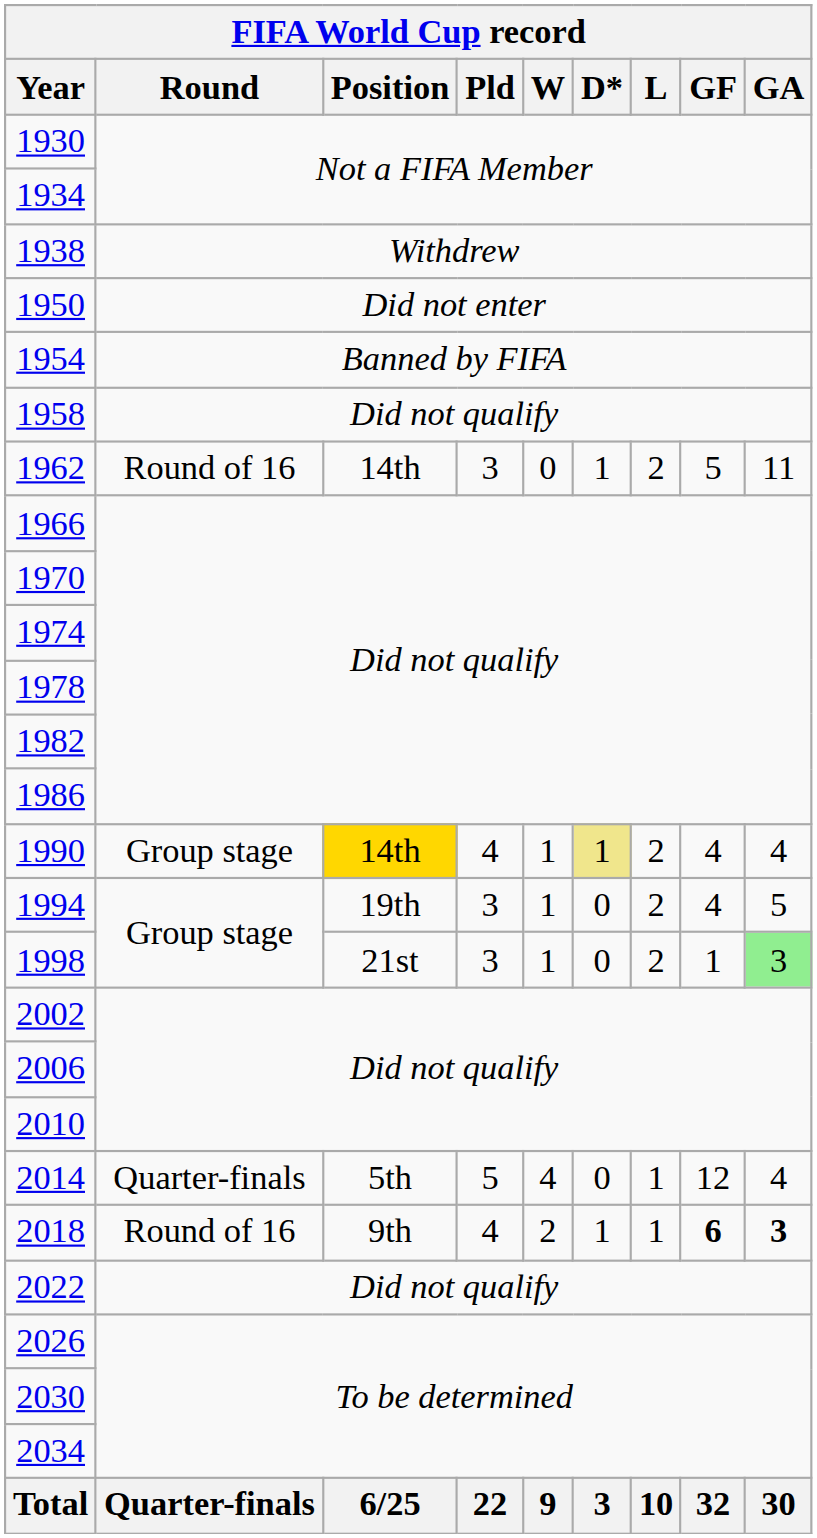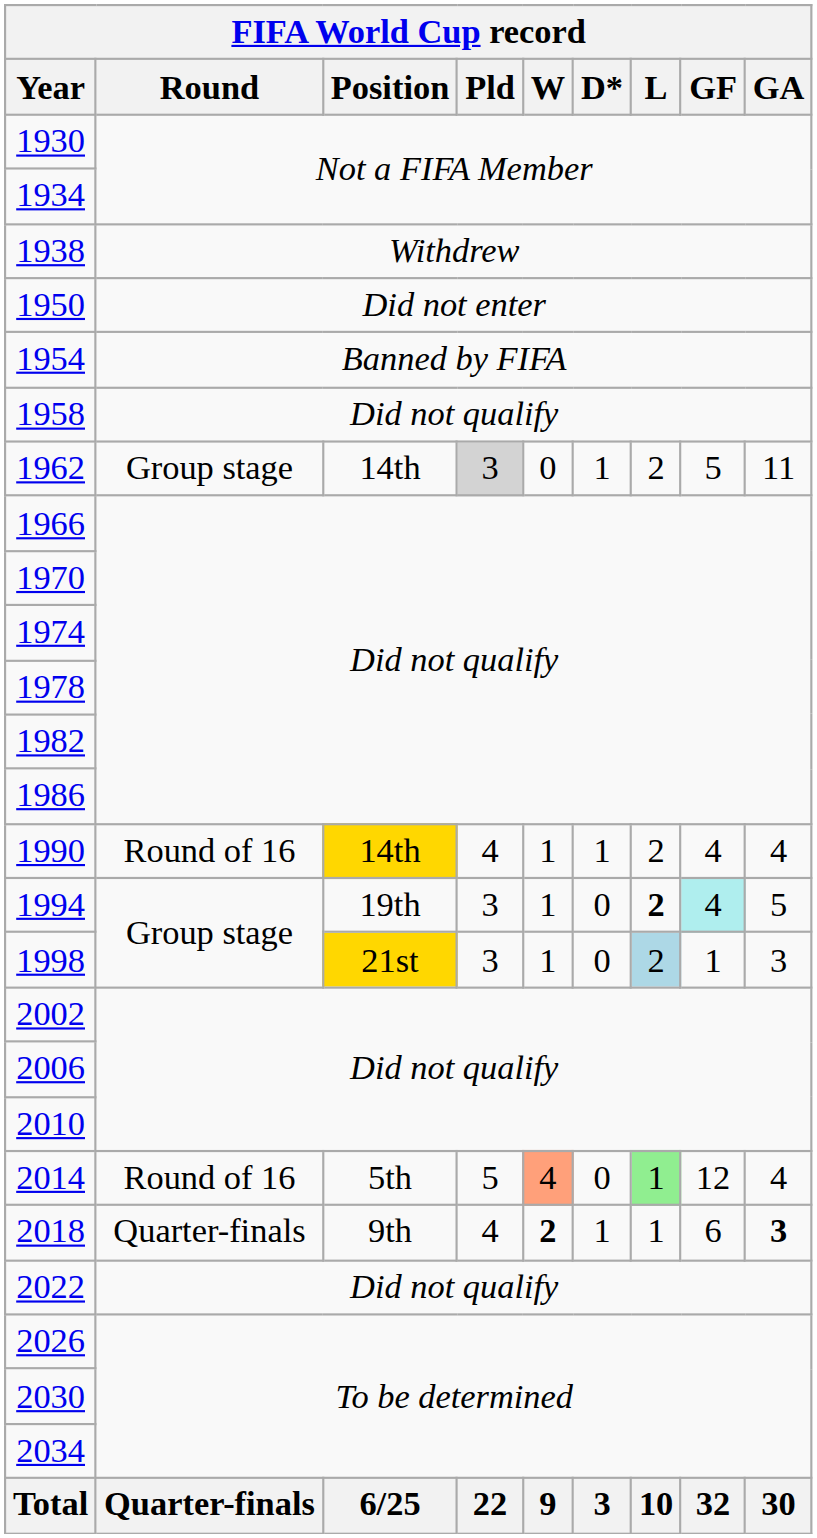 <table class="wikitable" style="text-align:center;">
 <tr>
 <th colspan=9><a href='#'>FIFA World Cup</a> record</th>
 </tr>
 <tr>
 <th>Year</th>
 <th>Round</th>
 <th>Position</th>
 <th>Pld</th>
 <th>W</th>
 <th>D*</th>
 <th>L</th>
 <th>GF</th>
 <th>GA</th>
 </tr>
 <tr>
 <td> <a href='#'>1930</a></td>
 <td colspan=8 rowspan=2><em> Not a FIFA Member</em></td>
 </tr>
 <tr>
 <td> <a href='#'>1934</a></td>
 </tr>
 <tr>
 <td> <a href='#'>1938</a></td>
 <td colspan=8><em>Withdrew</em></td>
 </tr>
 <tr>
 <td> <a href='#'>1950</a></td>
 <td colspan=8><em>Did not enter</em></td>
 </tr>
 <tr>
 <td> <a href='#'>1954</a></td>
 <td colspan=8><em>Banned by FIFA</em></td>
 </tr>
 <tr>
 <td> <a href='#'>1958</a></td>
 <td colspan=8><em>Did not qualify</em></td>
 </tr>
 <tr>
 <td> <a href='#'>1962</a></td>
-<td>Round of 16</td>
+<td>Group stage</td>
 <td>14th</td>
-<td>3</td>
+<td style="background: lightgrey;">3</td>
 <td>0</td>
 <td>1</td>
 <td>2</td>
 <td>5</td>
 <td>11</td>
 </tr>
 <tr>
 <td> <a href='#'>1966</a></td>
 <td colspan=8 rowspan=6><em>Did not qualify</em></td>
 </tr>
 <tr>
 <td> <a href='#'>1970</a></td>
 </tr>
 <tr>
 <td> <a href='#'>1974</a></td>
 </tr>
 <tr>
 <td> <a href='#'>1978</a></td>
 </tr>
 <tr>
 <td> <a href='#'>1982</a></td>
 </tr>
 <tr>
 <td> <a href='#'>1986</a></td>
 </tr>
 <tr>
 <td> <a href='#'>1990</a></td>
-<td>Group stage</td>
+<td>Round of 16</td>
 <td style="background: gold;">14th</td>
 <td>4</td>
 <td>1</td>
-<td style="background: khaki;">1</td>
+<td>1</td>
 <td>2</td>
 <td>4</td>
 <td>4</td>
 </tr>
 <tr>
 <td> <a href='#'>1994</a></td>
 <td rowspan=2>Group stage</td>
 <td>19th</td>
 <td>3</td>
 <td>1</td>
 <td>0</td>
-<td>2</td>
-<td>4</td>
+<td><strong>2</strong></td>
+<td style="background: paleturquoise;">4</td>
 <td>5</td>
 </tr>
 <tr>
 <td> <a href='#'>1998</a></td>
-<td>21st</td>
+<td style="background: gold;">21st</td>
 <td>3</td>
 <td>1</td>
 <td>0</td>
-<td>2</td>
+<td style="background: lightblue;">2</td>
 <td>1</td>
-<td style="background: lightgreen;">3</td>
+<td>3</td>
 </tr>
 <tr>
 <td>  <a href='#'>2002</a></td>
 <td colspan=9 rowspan=3><em>Did not qualify</em></td>
 </tr>
 <tr>
 <td> <a href='#'>2006</a></td>
 </tr>
 <tr>
 <td> <a href='#'>2010</a></td>
 </tr>
 <tr>
 <td> <a href='#'>2014</a></td>
-<td>Quarter-finals</td>
+<td>Round of 16</td>
 <td>5th</td>
 <td>5</td>
-<td>4</td>
+<td style="background: lightsalmon;">4</td>
 <td>0</td>
-<td>1</td>
+<td style="background: lightgreen;">1</td>
 <td>12</td>
 <td>4</td>
 </tr>
 <tr>
 <td> <a href='#'>2018</a></td>
-<td>Round of 16</td>
+<td>Quarter-finals</td>
 <td>9th</td>
 <td>4</td>
-<td>2</td>
+<td><strong>2</strong></td>
 <td>1</td>
 <td>1</td>
-<td><strong>6</strong></td>
+<td>6</td>
 <td><strong>3</strong></td>
 </tr>
 <tr>
 <td> <a href='#'>2022</a></td>
 <td colspan=8><em>Did not qualify</em></td>
 </tr>
 <tr>
 <td>   <a href='#'>2026</a></td>
 <td colspan=8 rowspan=3><em>To be determined</em></td>
 </tr>
 <tr>
 <td>   <a href='#'>2030</a></td>
 </tr>
 <tr>
 <td> <a href='#'>2034</a></td>
 </tr>
 <tr>
 <th>Total</th>
 <th>Quarter-finals</th>
 <th>6/25</th>
 <th>22</th>
 <th>9</th>
 <th>3</th>
 <th>10</th>
 <th>32</th>
 <th>30</th>
 </tr>
 </table>
